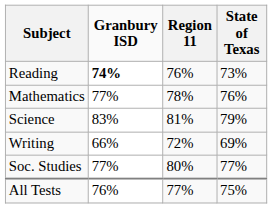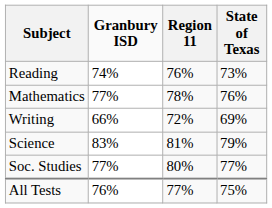 <table class="wikitable" style="float:right; margin-left: 15px; width: 285px;">
 <tr>
 <th>Subject</th>
 <th style="background:#fafafa;">Granbury ISD</th>
 <th>Region 11</th>
 <th>State of Texas</th>
 </tr>
 <tr>
 <td>Reading</td>
-<td style="background:#fff;"><strong>74%</strong></td>
+<td style="background:#fff;">74%</td>
 <td>76%</td>
 <td>73%</td>
 </tr>
 <tr>
 <td>Mathematics</td>
 <td style="background:#fff;">77%</td>
 <td>78%</td>
 <td>76%</td>
 </tr>
 <tr>
+<td>Writing</td>
+<td style="background:#fff;">66%</td>
+<td>72%</td>
+<td>69%</td>
+</tr>
+<tr>
 <td>Science</td>
 <td style="background:#fff;">83%</td>
 <td>81%</td>
 <td>79%</td>
-</tr>
-<tr>
-<td>Writing</td>
-<td style="background:#fff;">66%</td>
-<td>72%</td>
-<td>69%</td>
 </tr>
 <tr>
 <td style="border-bottom:2px solid gray;">Soc. Studies</td>
 <td style="border-bottom:2px solid gray; background:#fff;">77%</td>
 <td style="border-bottom:2px solid gray;">80%</td>
 <td style="border-bottom:2px solid gray;">77%</td>
 </tr>
 <tr>
 <td>All Tests</td>
 <td style="background:#fff;">76%</td>
 <td>77%</td>
 <td>75%</td>
 </tr>
 </table>
